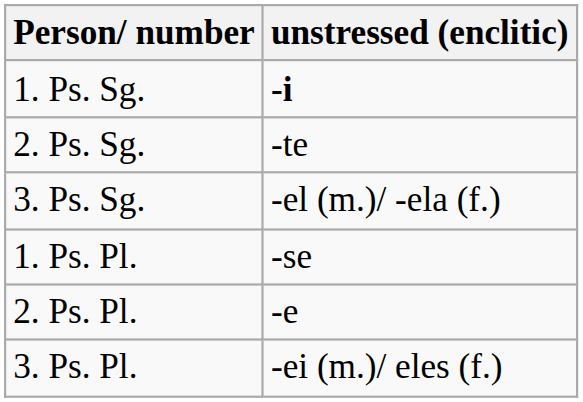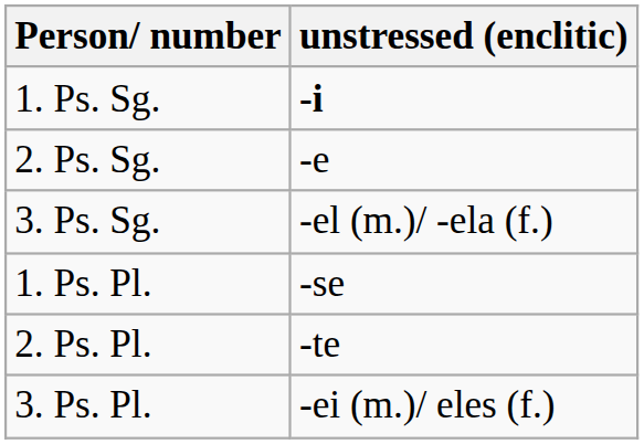 <table class="wikitable">
 <tr>
 <th>Person/ number</th>
 <th>unstressed (enclitic)</th>
 </tr>
 <tr>
 <td>1. Ps. Sg.</td>
 <td><strong>-i</strong></td>
 </tr>
 <tr>
 <td>2. Ps. Sg.</td>
-<td>-te</td>
+<td>-e</td>
 </tr>
 <tr>
 <td>3. Ps. Sg.</td>
 <td>-el (m.)/ -ela (f.)</td>
 </tr>
 <tr>
 <td>1. Ps. Pl.</td>
 <td>-se</td>
 </tr>
 <tr>
 <td>2. Ps. Pl.</td>
-<td>-e</td>
+<td>-te</td>
 </tr>
 <tr>
 <td>3. Ps. Pl.</td>
 <td>-ei (m.)/ eles (f.)</td>
 </tr>
 </table>
